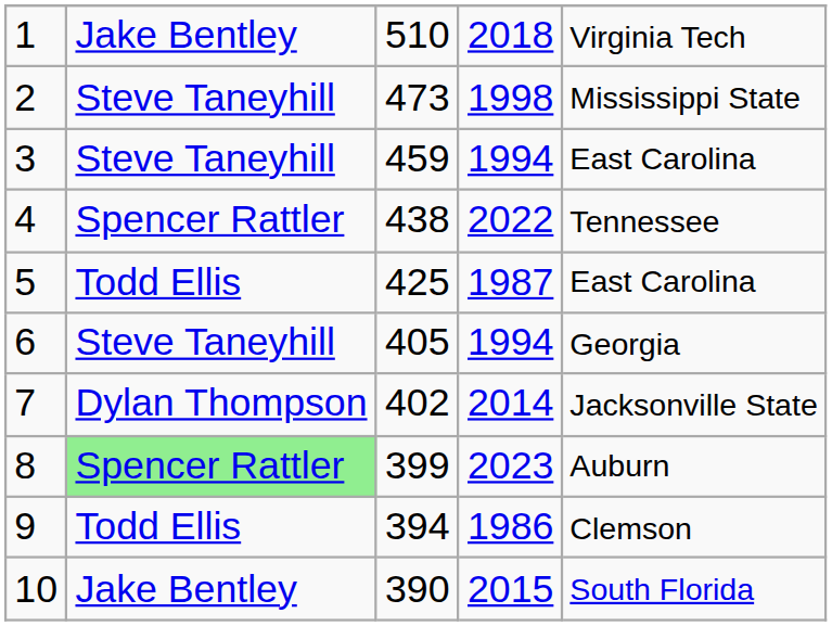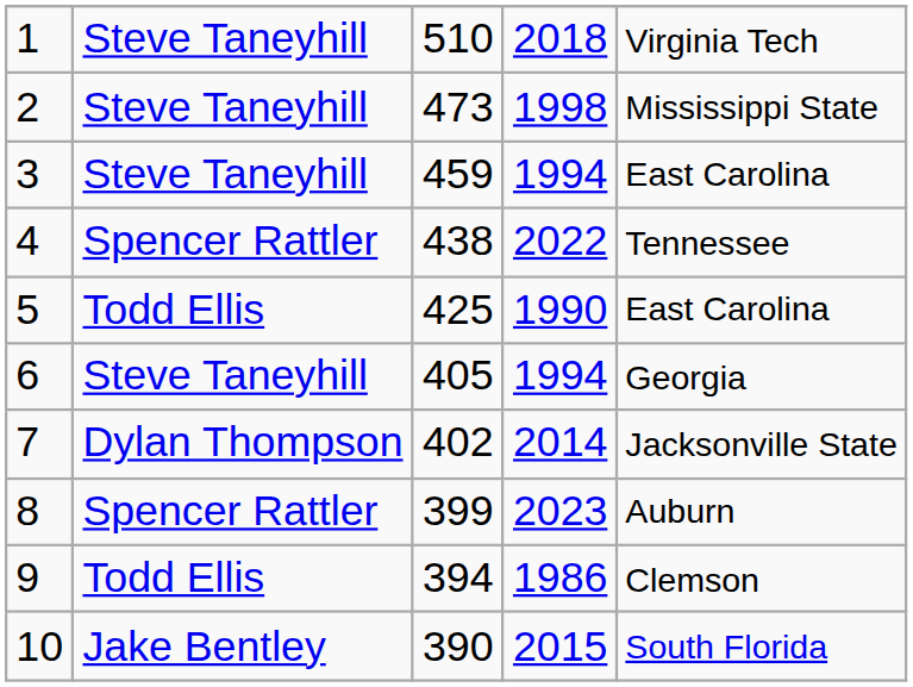 <table class="wikitable">
 <tr>
 </tr>
 <tr>
 <td>1</td>
-<td><a href='#'>Jake Bentley</a></td>
+<td><a href='#'>Steve Taneyhill</a></td>
 <td>510</td>
 <td><a href='#'>2018</a></td>
 <td style="font-size:80%;">Virginia Tech</td>
 </tr>
 <tr>
 <td>2</td>
 <td><a href='#'>Steve Taneyhill</a></td>
 <td>473</td>
 <td><a href='#'>1998</a></td>
 <td style="font-size:80%;">Mississippi State</td>
 </tr>
 <tr>
 <td>3</td>
 <td><a href='#'>Steve Taneyhill</a></td>
 <td>459</td>
 <td><a href='#'>1994</a></td>
 <td style="font-size:80%;">East Carolina</td>
 </tr>
 <tr>
 <td>4</td>
 <td><a href='#'>Spencer Rattler</a></td>
 <td>438</td>
 <td><a href='#'>2022</a></td>
 <td style="font-size:80%;">Tennessee</td>
 </tr>
 <tr>
 <td>5</td>
 <td><a href='#'>Todd Ellis</a></td>
 <td>425</td>
-<td><a href='#'>1987</a></td>
+<td><a href='#'>1990</a></td>
 <td style="font-size:80%;">East Carolina</td>
 </tr>
 <tr>
 <td>6</td>
 <td><a href='#'>Steve Taneyhill</a></td>
 <td>405</td>
 <td><a href='#'>1994</a></td>
 <td style="font-size:80%;">Georgia</td>
 </tr>
 <tr>
 <td>7</td>
 <td><a href='#'>Dylan Thompson</a></td>
 <td>402</td>
 <td><a href='#'>2014</a></td>
 <td style="font-size:80%;">Jacksonville State</td>
 </tr>
 <tr>
 <td>8</td>
-<td style="background: lightgreen;"><a href='#'>Spencer Rattler</a></td>
+<td><a href='#'>Spencer Rattler</a></td>
 <td>399</td>
 <td><a href='#'>2023</a></td>
 <td style="font-size:80%;">Auburn</td>
 </tr>
 <tr>
 <td>9</td>
 <td><a href='#'>Todd Ellis</a></td>
 <td>394</td>
 <td><a href='#'>1986</a></td>
 <td style="font-size:80%;">Clemson</td>
 </tr>
 <tr>
 <td>10</td>
 <td><a href='#'>Jake Bentley</a></td>
 <td>390</td>
 <td><a href='#'>2015</a></td>
 <td style="font-size:80%;"><a href='#'>South Florida</a></td>
 </tr>
 </table>
